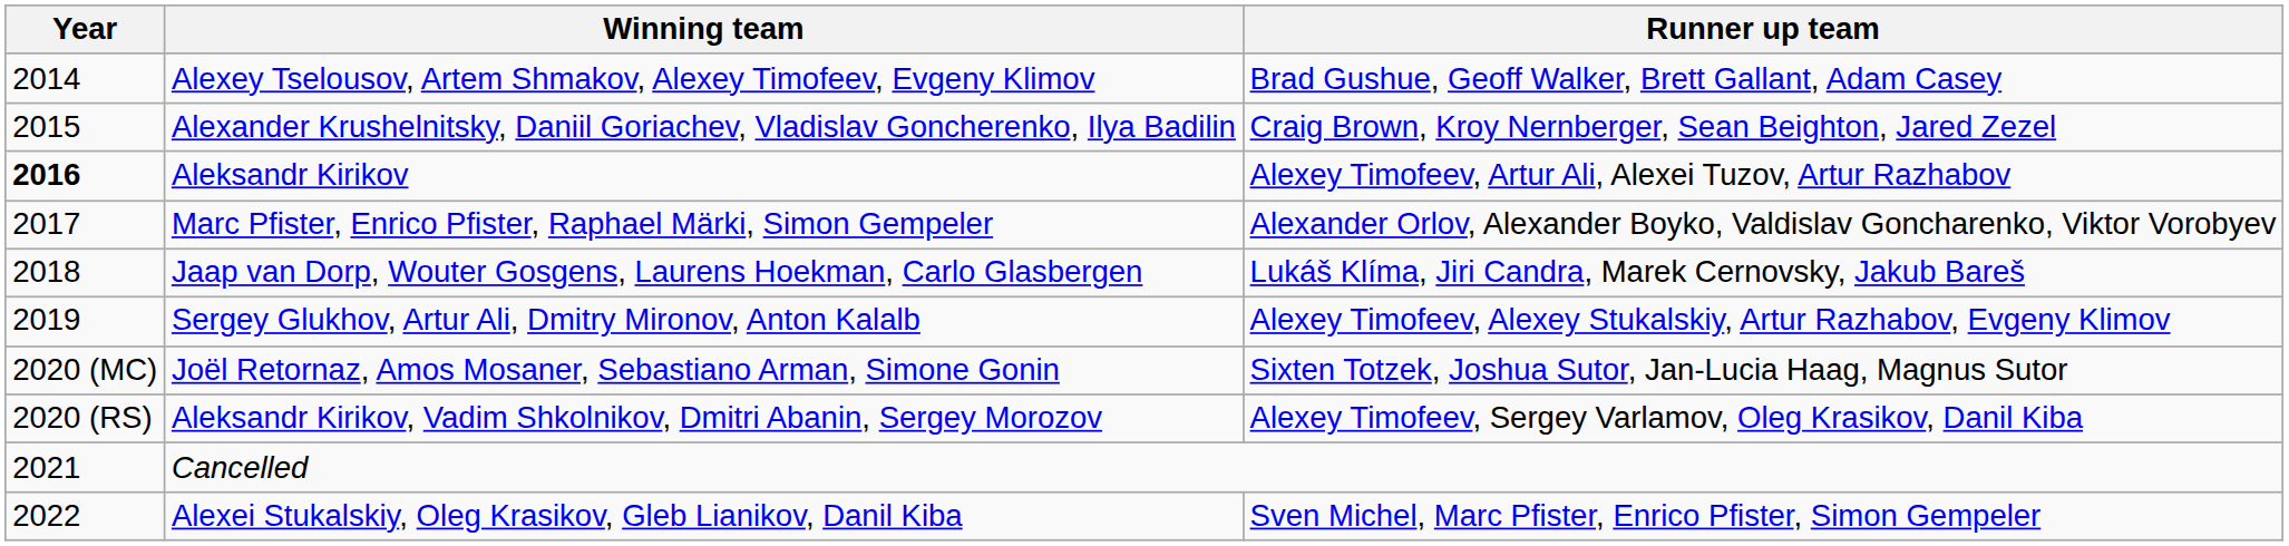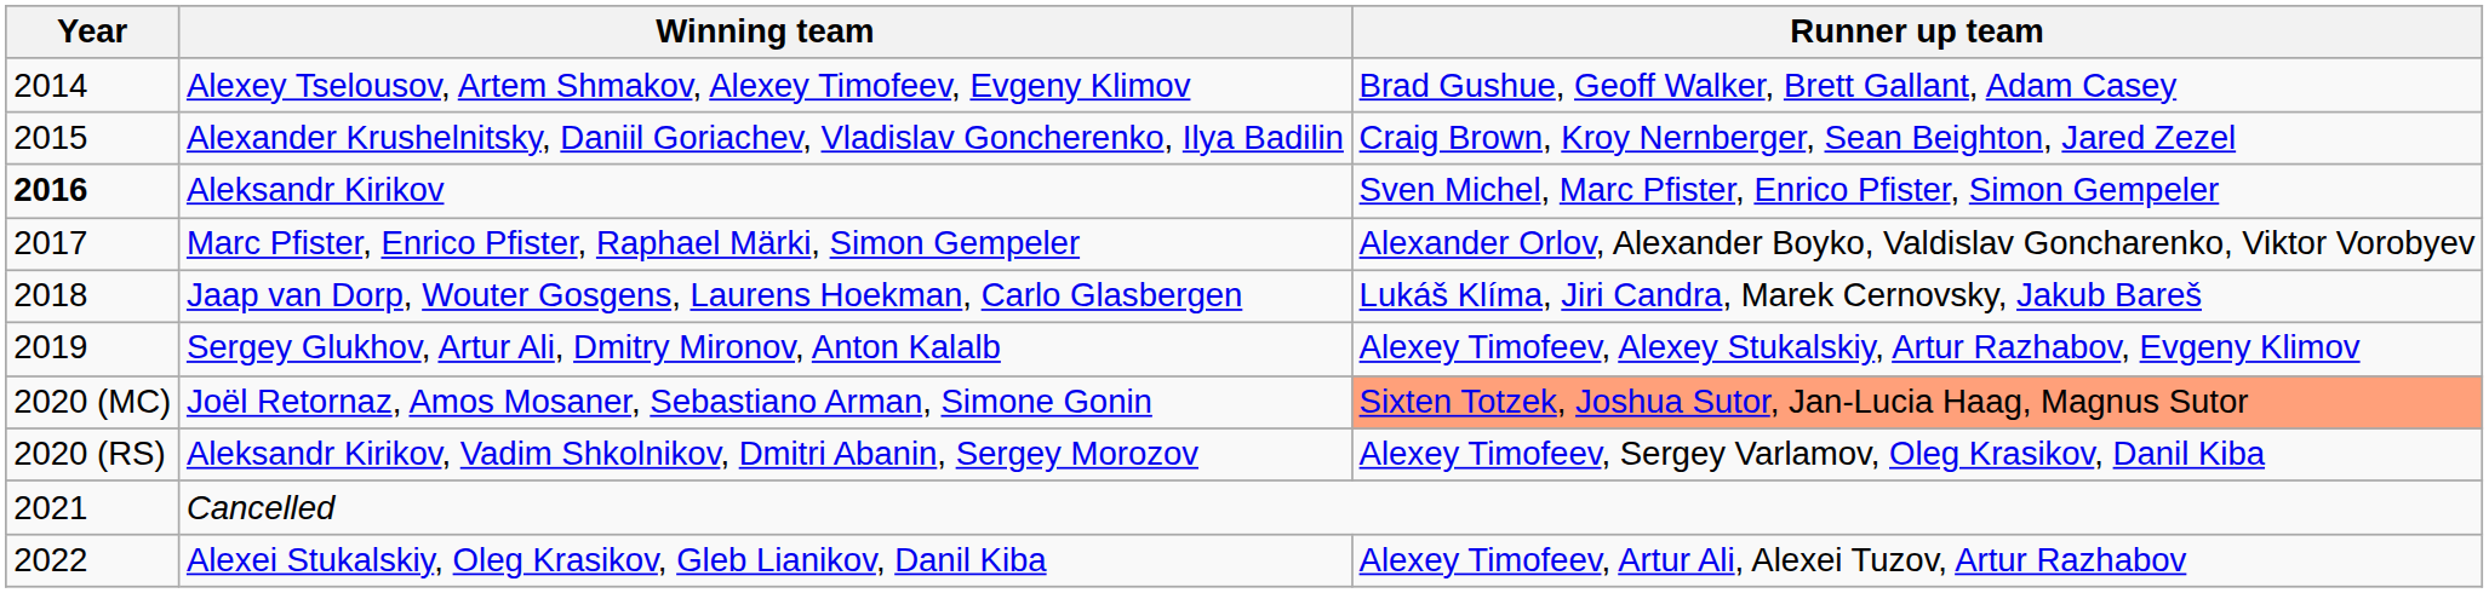 <table class="wikitable">
 <tr>
 <th>Year</th>
 <th>Winning team</th>
 <th>Runner up team</th>
 </tr>
 <tr>
 <td>2014</td>
 <td> <a href='#'>Alexey Tselousov</a>, <a href='#'>Artem Shmakov</a>, <a href='#'>Alexey Timofeev</a>, <a href='#'>Evgeny Klimov</a></td>
 <td> <a href='#'>Brad Gushue</a>, <a href='#'>Geoff Walker</a>, <a href='#'>Brett Gallant</a>, <a href='#'>Adam Casey</a></td>
 </tr>
 <tr>
 <td>2015</td>
 <td> <a href='#'>Alexander Krushelnitsky</a>, <a href='#'>Daniil Goriachev</a>, <a href='#'>Vladislav Goncherenko</a>, <a href='#'>Ilya Badilin</a></td>
 <td> <a href='#'>Craig Brown</a>, <a href='#'>Kroy Nernberger</a>, <a href='#'>Sean Beighton</a>, <a href='#'>Jared Zezel</a></td>
 </tr>
 <tr>
 <td><strong>2016</strong></td>
 <td> <a href='#'>Aleksandr Kirikov</a></td>
-<td> <a href='#'>Alexey Timofeev</a>, <a href='#'>Artur Ali</a>, Alexei Tuzov, <a href='#'>Artur Razhabov</a></td>
+<td> <a href='#'>Sven Michel</a>, <a href='#'>Marc Pfister</a>, <a href='#'>Enrico Pfister</a>, <a href='#'>Simon Gempeler</a></td>
 </tr>
 <tr>
 <td>2017</td>
 <td> <a href='#'>Marc Pfister</a>, <a href='#'>Enrico Pfister</a>, <a href='#'>Raphael Märki</a>, <a href='#'>Simon Gempeler</a></td>
 <td> <a href='#'>Alexander Orlov</a>, Alexander Boyko, Valdislav Goncharenko, Viktor Vorobyev</td>
 </tr>
 <tr>
 <td>2018</td>
 <td> <a href='#'>Jaap van Dorp</a>, <a href='#'>Wouter Gosgens</a>, <a href='#'>Laurens Hoekman</a>, <a href='#'>Carlo Glasbergen</a></td>
 <td> <a href='#'>Lukáš Klíma</a>, <a href='#'>Jiri Candra</a>, Marek Cernovsky, <a href='#'>Jakub Bareš</a></td>
 </tr>
 <tr>
 <td>2019</td>
 <td> <a href='#'>Sergey Glukhov</a>, <a href='#'>Artur Ali</a>, <a href='#'>Dmitry Mironov</a>, <a href='#'>Anton Kalalb</a></td>
 <td> <a href='#'>Alexey Timofeev</a>, <a href='#'>Alexey Stukalskiy</a>, <a href='#'>Artur Razhabov</a>, <a href='#'>Evgeny Klimov</a></td>
 </tr>
 <tr>
 <td>2020 (MC)</td>
 <td> <a href='#'>Joël Retornaz</a>, <a href='#'>Amos Mosaner</a>, <a href='#'>Sebastiano Arman</a>, <a href='#'>Simone Gonin</a></td>
-<td> <a href='#'>Sixten Totzek</a>, <a href='#'>Joshua Sutor</a>, Jan-Lucia Haag, Magnus Sutor</td>
+<td style="background: lightsalmon;"> <a href='#'>Sixten Totzek</a>, <a href='#'>Joshua Sutor</a>, Jan-Lucia Haag, Magnus Sutor</td>
 </tr>
 <tr>
 <td>2020 (RS)</td>
 <td> <a href='#'>Aleksandr Kirikov</a>, <a href='#'>Vadim Shkolnikov</a>, <a href='#'>Dmitri Abanin</a>, <a href='#'>Sergey Morozov</a></td>
 <td> <a href='#'>Alexey Timofeev</a>, Sergey Varlamov, <a href='#'>Oleg Krasikov</a>, <a href='#'>Danil Kiba</a></td>
 </tr>
 <tr>
 <td>2021</td>
 <td colspan="2"><em>Cancelled</em></td>
 </tr>
 <tr>
 <td>2022</td>
 <td> <a href='#'>Alexei Stukalskiy</a>, <a href='#'>Oleg Krasikov</a>, <a href='#'>Gleb Lianikov</a>, <a href='#'>Danil Kiba</a></td>
-<td> <a href='#'>Sven Michel</a>, <a href='#'>Marc Pfister</a>, <a href='#'>Enrico Pfister</a>, <a href='#'>Simon Gempeler</a></td>
+<td> <a href='#'>Alexey Timofeev</a>, <a href='#'>Artur Ali</a>, Alexei Tuzov, <a href='#'>Artur Razhabov</a></td>
 </tr>
 </table>
